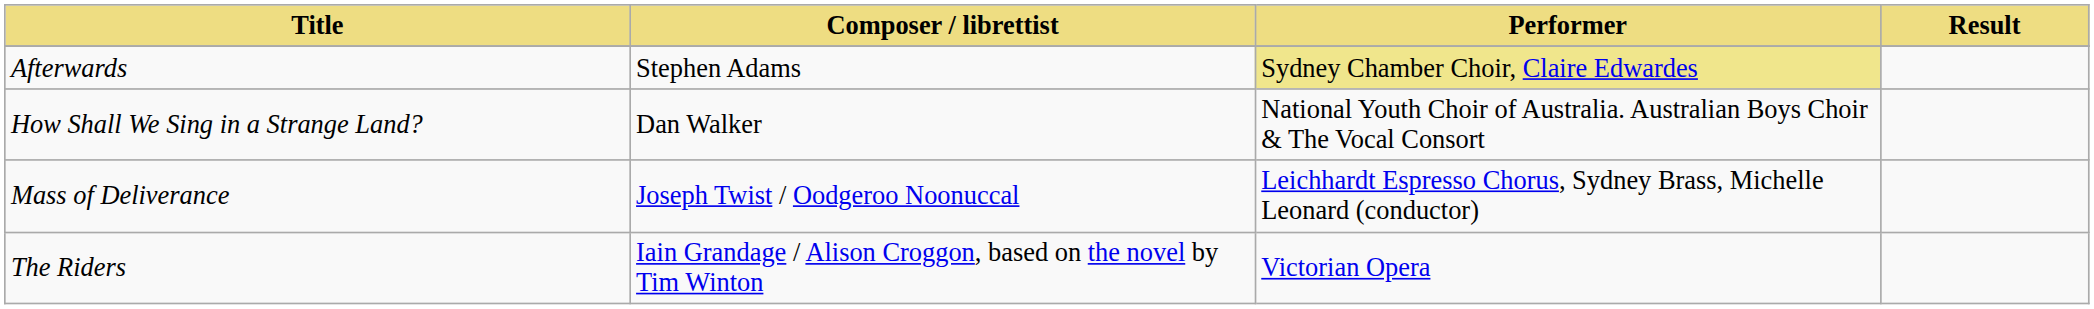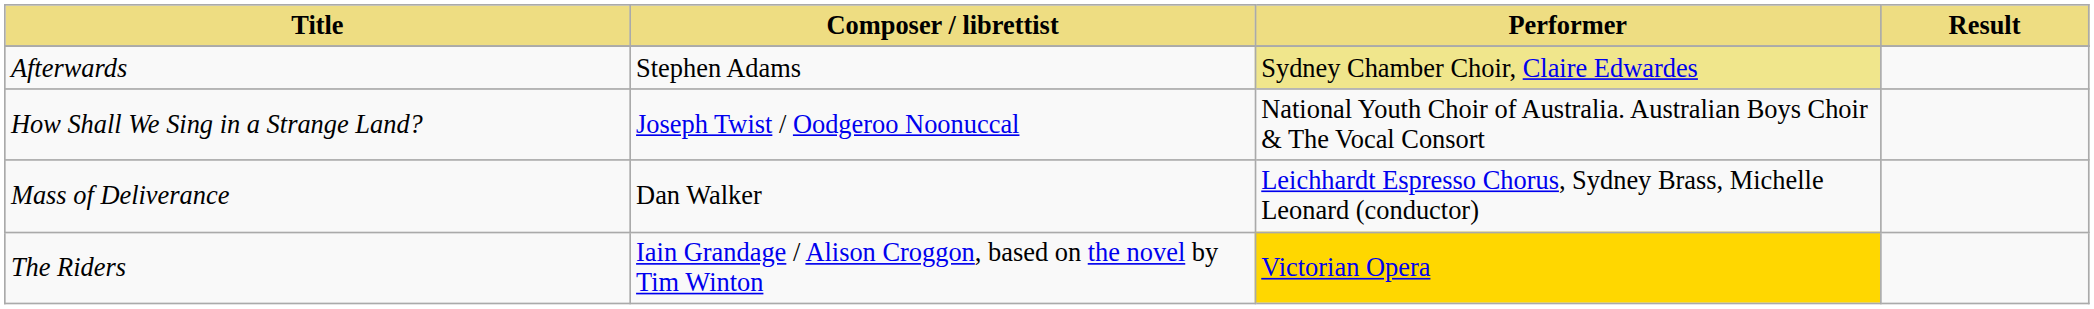 <table class="wikitable" width=100%>
 <tr>
 <th style="width:30%;background:#EEDD82;">Title</th>
 <th style="width:30%;background:#EEDD82;">Composer / librettist</th>
 <th style="width:30%;background:#EEDD82;">Performer</th>
 <th style="width:10%;background:#EEDD82;">Result<br></th>
 </tr>
 <tr>
 </tr>
 <tr>
 <td><em>Afterwards</em></td>
 <td>Stephen Adams</td>
 <td style="background: khaki;">Sydney Chamber Choir, <a href='#'>Claire Edwardes</a></td>
 <td></td>
 </tr>
 <tr>
 <td><em>How Shall We Sing in a Strange Land?</em></td>
-<td>Dan Walker</td>
+<td><a href='#'>Joseph Twist</a> / <a href='#'>Oodgeroo Noonuccal</a></td>
 <td>National Youth Choir of Australia. Australian Boys Choir & The Vocal Consort</td>
 <td></td>
 </tr>
 <tr>
 <td><em>Mass of Deliverance</em></td>
-<td><a href='#'>Joseph Twist</a> / <a href='#'>Oodgeroo Noonuccal</a></td>
+<td>Dan Walker</td>
 <td><a href='#'>Leichhardt Espresso Chorus</a>, Sydney Brass, Michelle Leonard (conductor)</td>
 <td></td>
 </tr>
 <tr>
 <td><em>The Riders</em></td>
 <td><a href='#'>Iain Grandage</a> / <a href='#'>Alison Croggon</a>, based on <a href='#'>the novel</a> by <a href='#'>Tim Winton</a></td>
-<td><a href='#'>Victorian Opera</a></td>
+<td style="background: gold;"><a href='#'>Victorian Opera</a></td>
 <td></td>
 </tr>
 </table>
